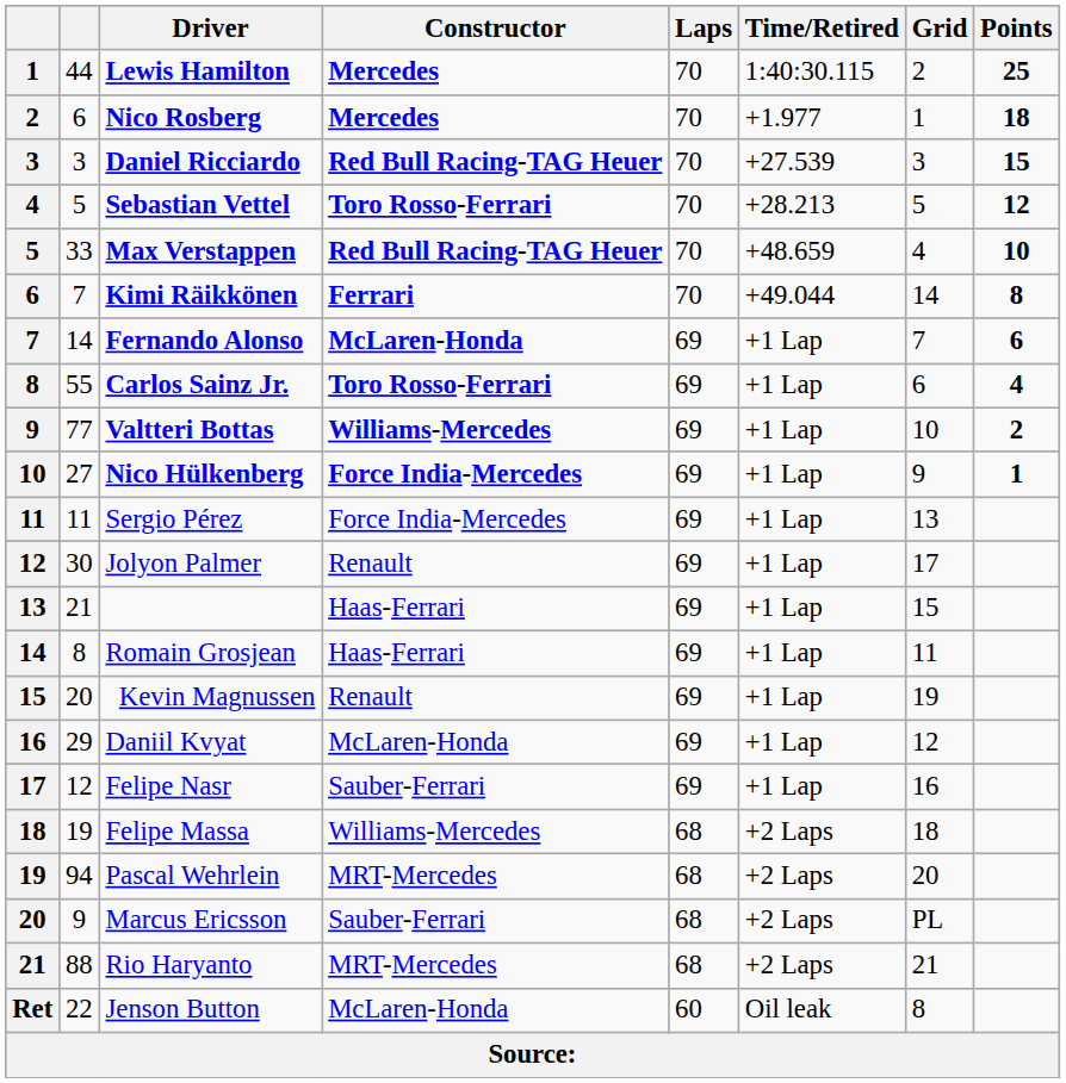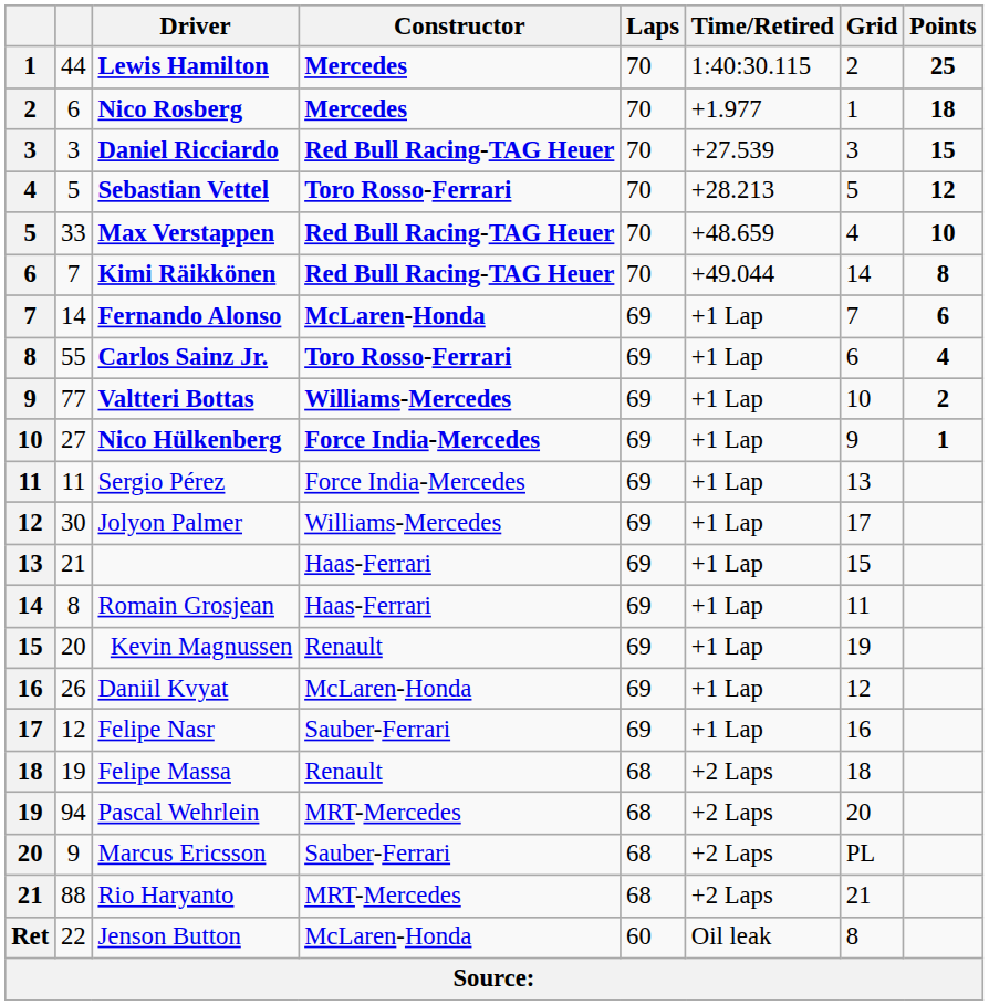 <table class="wikitable" style="font-size: 85%;">
 <tr>
 <th></th>
 <th></th>
 <th>Driver</th>
 <th>Constructor</th>
 <th>Laps</th>
 <th>Time/Retired</th>
 <th>Grid</th>
 <th>Points</th>
 </tr>
 <tr>
 <th>1</th>
 <td align="center">44</td>
 <td><strong> <a href='#'>Lewis Hamilton</a></strong></td>
 <td><strong><a href='#'>Mercedes</a></strong></td>
 <td>70</td>
 <td>1:40:30.115</td>
 <td>2</td>
 <td align="center"><strong>25</strong></td>
 </tr>
 <tr>
 <th>2</th>
 <td align="center">6</td>
 <td><strong> <a href='#'>Nico Rosberg</a></strong></td>
 <td><strong><a href='#'>Mercedes</a></strong></td>
 <td>70</td>
 <td>+1.977</td>
 <td>1</td>
 <td align="center"><strong>18</strong></td>
 </tr>
 <tr>
 <th>3</th>
 <td align="center">3</td>
 <td><strong> <a href='#'>Daniel Ricciardo</a></strong></td>
 <td><strong><a href='#'>Red Bull Racing</a>-<a href='#'>TAG Heuer</a></strong></td>
 <td>70</td>
 <td>+27.539</td>
 <td>3</td>
 <td align="center"><strong>15</strong></td>
 </tr>
 <tr>
 <th>4</th>
 <td align="center">5</td>
 <td><strong> <a href='#'>Sebastian Vettel</a></strong></td>
 <td><strong><a href='#'>Toro Rosso</a>-<a href='#'>Ferrari</a></strong></td>
 <td>70</td>
 <td>+28.213</td>
 <td>5</td>
 <td align="center"><strong>12</strong></td>
 </tr>
 <tr>
 <th>5</th>
 <td align="center">33</td>
 <td><strong> <a href='#'>Max Verstappen</a></strong></td>
 <td><strong><a href='#'>Red Bull Racing</a>-<a href='#'>TAG Heuer</a></strong></td>
 <td>70</td>
 <td>+48.659</td>
 <td>4</td>
 <td align="center"><strong>10</strong></td>
 </tr>
 <tr>
 <th>6</th>
 <td align="center">7</td>
 <td><strong> <a href='#'>Kimi Räikkönen</a></strong></td>
-<td><strong><a href='#'>Ferrari</a></strong></td>
+<td><strong><a href='#'>Red Bull Racing</a>-<a href='#'>TAG Heuer</a></strong></td>
 <td>70</td>
 <td>+49.044</td>
 <td>14</td>
 <td align="center"><strong>8</strong></td>
 </tr>
 <tr>
 <th>7</th>
 <td align="center">14</td>
 <td><strong> <a href='#'>Fernando Alonso</a></strong></td>
 <td><strong><a href='#'>McLaren</a>-<a href='#'>Honda</a></strong></td>
 <td>69</td>
 <td>+1 Lap</td>
 <td>7</td>
 <td align="center"><strong>6</strong></td>
 </tr>
 <tr>
 <th>8</th>
 <td align="center">55</td>
 <td><strong> <a href='#'>Carlos Sainz Jr.</a></strong></td>
 <td><strong><a href='#'>Toro Rosso</a>-<a href='#'>Ferrari</a></strong></td>
 <td>69</td>
 <td>+1 Lap</td>
 <td>6</td>
 <td align="center"><strong>4</strong></td>
 </tr>
 <tr>
 <th>9</th>
 <td align="center">77</td>
 <td><strong> <a href='#'>Valtteri Bottas</a></strong></td>
 <td><strong><a href='#'>Williams</a>-<a href='#'>Mercedes</a></strong></td>
 <td>69</td>
 <td>+1 Lap</td>
 <td>10</td>
 <td align="center"><strong>2</strong></td>
 </tr>
 <tr>
 <th>10</th>
 <td align="center">27</td>
 <td><strong> <a href='#'>Nico Hülkenberg</a></strong></td>
 <td><strong><a href='#'>Force India</a>-<a href='#'>Mercedes</a></strong></td>
 <td>69</td>
 <td>+1 Lap</td>
 <td>9</td>
 <td align="center"><strong>1</strong></td>
 </tr>
 <tr>
 <th>11</th>
 <td align="center">11</td>
 <td> <a href='#'>Sergio Pérez</a></td>
 <td><a href='#'>Force India</a>-<a href='#'>Mercedes</a></td>
 <td>69</td>
 <td>+1 Lap</td>
 <td>13</td>
 <td></td>
 </tr>
 <tr>
 <th>12</th>
 <td align="center">30</td>
 <td> <a href='#'>Jolyon Palmer</a></td>
-<td><a href='#'>Renault</a></td>
+<td><a href='#'>Williams</a>-<a href='#'>Mercedes</a></td>
 <td>69</td>
 <td>+1 Lap</td>
 <td>17</td>
 <td></td>
 </tr>
 <tr>
 <th>13</th>
 <td align="center">21</td>
 <td></td>
 <td><a href='#'>Haas</a>-<a href='#'>Ferrari</a></td>
 <td>69</td>
 <td>+1 Lap</td>
 <td>15</td>
 <td></td>
 </tr>
 <tr>
 <th>14</th>
 <td align="center">8</td>
 <td> <a href='#'>Romain Grosjean</a></td>
 <td><a href='#'>Haas</a>-<a href='#'>Ferrari</a></td>
 <td>69</td>
 <td>+1 Lap</td>
 <td>11</td>
 <td></td>
 </tr>
 <tr>
 <th>15</th>
 <td align="center">20</td>
 <td>  <a href='#'>Kevin Magnussen</a></td>
 <td><a href='#'>Renault</a></td>
 <td>69</td>
 <td>+1 Lap</td>
 <td>19</td>
 <td></td>
 </tr>
 <tr>
 <th>16</th>
-<td align="center">29</td>
+<td align="center">26</td>
 <td> <a href='#'>Daniil Kvyat</a></td>
 <td><a href='#'>McLaren</a>-<a href='#'>Honda</a></td>
 <td>69</td>
 <td>+1 Lap</td>
 <td>12</td>
 <td></td>
 </tr>
 <tr>
 <th>17</th>
 <td align="center">12</td>
 <td> <a href='#'>Felipe Nasr</a></td>
 <td><a href='#'>Sauber</a>-<a href='#'>Ferrari</a></td>
 <td>69</td>
 <td>+1 Lap</td>
 <td>16</td>
 <td></td>
 </tr>
 <tr>
 <th>18</th>
 <td align="center">19</td>
 <td> <a href='#'>Felipe Massa</a></td>
-<td><a href='#'>Williams</a>-<a href='#'>Mercedes</a></td>
+<td><a href='#'>Renault</a></td>
 <td>68</td>
 <td>+2 Laps</td>
 <td>18</td>
 <td></td>
 </tr>
 <tr>
 <th>19</th>
 <td align="center">94</td>
 <td> <a href='#'>Pascal Wehrlein</a></td>
 <td><a href='#'>MRT</a>-<a href='#'>Mercedes</a></td>
 <td>68</td>
 <td>+2 Laps</td>
 <td>20</td>
 <td></td>
 </tr>
 <tr>
 <th>20</th>
 <td align="center">9</td>
 <td> <a href='#'>Marcus Ericsson</a></td>
 <td><a href='#'>Sauber</a>-<a href='#'>Ferrari</a></td>
 <td>68</td>
 <td>+2 Laps</td>
 <td>PL</td>
 <td></td>
 </tr>
 <tr>
 <th>21</th>
 <td align="center">88</td>
 <td> <a href='#'>Rio Haryanto</a></td>
 <td><a href='#'>MRT</a>-<a href='#'>Mercedes</a></td>
 <td>68</td>
 <td>+2 Laps</td>
 <td>21</td>
 <td></td>
 </tr>
 <tr>
 <th>Ret</th>
 <td align="center">22</td>
 <td> <a href='#'>Jenson Button</a></td>
 <td><a href='#'>McLaren</a>-<a href='#'>Honda</a></td>
 <td>60</td>
 <td>Oil leak</td>
 <td>8</td>
 <td></td>
 </tr>
 <tr>
 <th colspan="8">Source:</th>
 </tr>
 <tr>
 </tr>
 </table>
